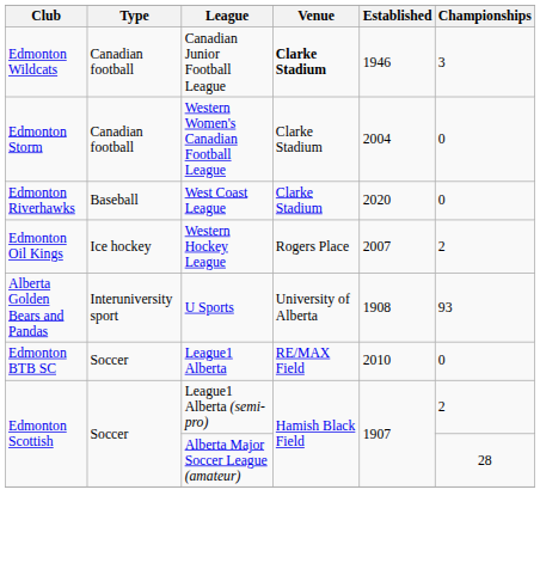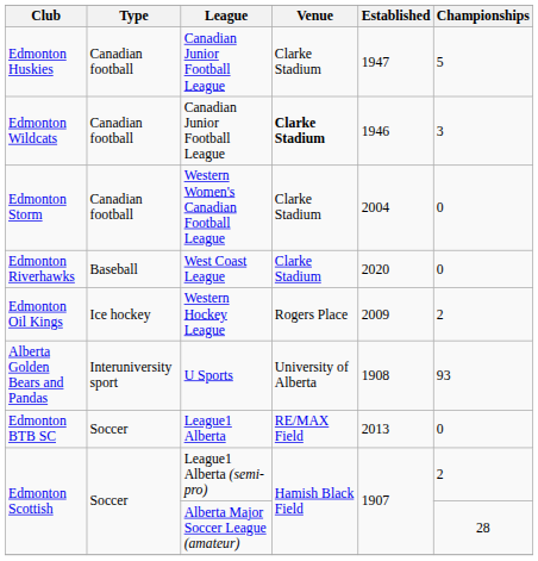 <table class="wikitable col5center col6center">
 <tr>
 </tr>
 <tr>
 <th style="width:130px;">Club</th>
 <th style="width:130px;">Type</th>
 <th style="width:240px;">League</th>
 <th style="width:200px;">Venue</th>
 <th style="width:50px;">Established</th>
 <th style="width:20px;">Championships</th>
+</tr>
+<tr>
+<td><a href='#'>Edmonton Huskies</a></td>
+<td>Canadian football</td>
+<td><a href='#'>Canadian Junior Football League</a></td>
+<td>Clarke Stadium</td>
+<td>1947</td>
+<td>5</td>
 </tr>
 <tr>
 <td><a href='#'>Edmonton Wildcats</a></td>
 <td>Canadian football</td>
 <td>Canadian Junior Football League</td>
 <td><strong>Clarke Stadium</strong></td>
 <td>1946</td>
 <td>3</td>
 </tr>
 <tr>
 <td><a href='#'>Edmonton Storm</a></td>
 <td>Canadian football</td>
 <td><a href='#'>Western Women's Canadian Football League</a></td>
 <td>Clarke Stadium</td>
 <td>2004</td>
 <td>0</td>
 </tr>
 <tr>
 <td><a href='#'>Edmonton Riverhawks</a></td>
 <td>Baseball</td>
 <td><a href='#'>West Coast League</a></td>
 <td><a href='#'>Clarke Stadium</a></td>
 <td>2020</td>
 <td>0</td>
 </tr>
 <tr>
 <td><a href='#'>Edmonton Oil Kings</a></td>
 <td>Ice hockey</td>
 <td><a href='#'>Western Hockey League</a></td>
 <td>Rogers Place</td>
-<td>2007</td>
+<td>2009</td>
 <td>2</td>
 </tr>
 <tr>
 <td><a href='#'>Alberta Golden Bears and Pandas</a></td>
 <td>Interuniversity sport</td>
 <td><a href='#'>U Sports</a></td>
 <td>University of Alberta</td>
 <td>1908</td>
 <td>93</td>
 </tr>
 <tr>
 <td><a href='#'>Edmonton BTB SC</a></td>
 <td>Soccer</td>
 <td><a href='#'>League1 Alberta</a></td>
 <td><a href='#'>RE/MAX Field</a></td>
-<td>2010</td>
+<td>2013</td>
 <td>0</td>
 </tr>
 <tr>
 <td rowspan=2><a href='#'>Edmonton Scottish</a></td>
 <td rowspan=2>Soccer</td>
 <td>League1 Alberta <em>(semi-pro)</em></td>
 <td rowspan=2><a href='#'>Hamish Black Field</a></td>
 <td rowspan=2>1907</td>
 <td>2 </td>
 </tr>
 <tr>
 <td><a href='#'>Alberta Major Soccer League</a> <em>(amateur)</em></td>
 <td style="text-align: center;">28 </td>
 </tr>
 <tr>
 </tr>
 </table>
